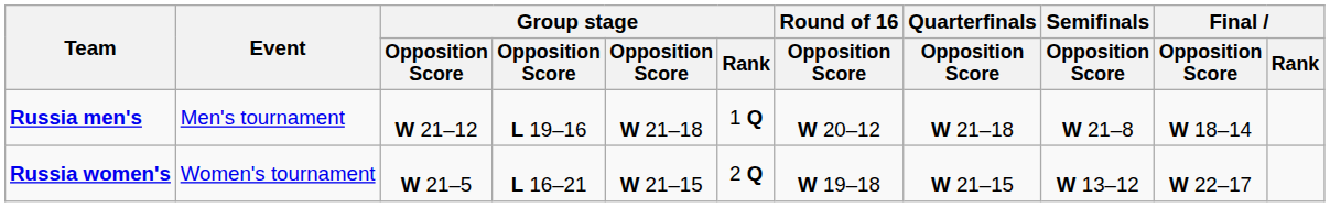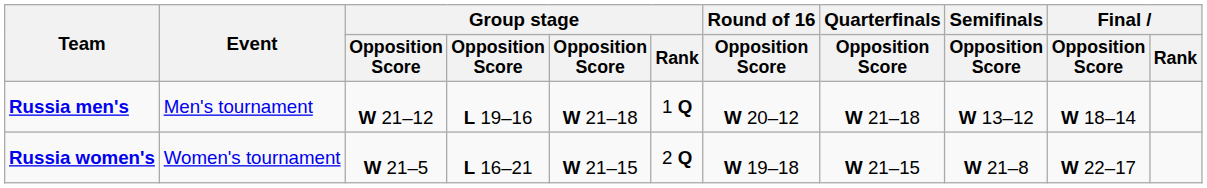 <table class="wikitable" style="text-align:center; font-size:90%">
 <tr>
 <th rowspan=2>Team</th>
 <th rowspan=2>Event</th>
 <th colspan=4>Group stage</th>
 <th>Round of 16</th>
 <th>Quarterfinals</th>
 <th>Semifinals</th>
 <th colspan=2>Final / </th>
 </tr>
 <tr style="font-size:95%">
 <th>Opposition<br>Score</th>
 <th>Opposition<br>Score</th>
 <th>Opposition<br>Score</th>
 <th>Rank</th>
 <th>Opposition<br>Score</th>
 <th>Opposition<br>Score</th>
 <th>Opposition<br>Score</th>
 <th>Opposition<br>Score</th>
 <th>Rank</th>
 </tr>
 <tr>
 <td align=left><strong><a href='#'>Russia men's</a></strong></td>
 <td align=left><a href='#'>Men's tournament</a></td>
 <td><br><strong>W</strong> 21–12</td>
 <td><br><strong>L</strong> 19–16</td>
 <td><br><strong>W</strong> 21–18</td>
 <td>1 <strong>Q</strong></td>
 <td><br><strong>W</strong> 20–12</td>
 <td><br><strong>W</strong> 21–18</td>
-<td><br><strong>W</strong> 21–8</td>
+<td><br><strong>W</strong> 13–12</td>
 <td><br><strong>W</strong> 18–14</td>
 <td></td>
 </tr>
 <tr>
 <td align=left><strong><a href='#'>Russia women's</a></strong></td>
 <td align=left><a href='#'>Women's tournament</a></td>
 <td><br><strong>W</strong> 21–5</td>
 <td><br><strong>L</strong> 16–21</td>
 <td><br><strong>W</strong> 21–15</td>
 <td>2 <strong>Q</strong></td>
 <td><br><strong>W</strong> 19–18</td>
 <td><br><strong>W</strong> 21–15</td>
-<td><br><strong>W</strong> 13–12</td>
+<td><br><strong>W</strong> 21–8</td>
 <td><br><strong>W</strong> 22–17</td>
 <td></td>
 </tr>
 </table>
